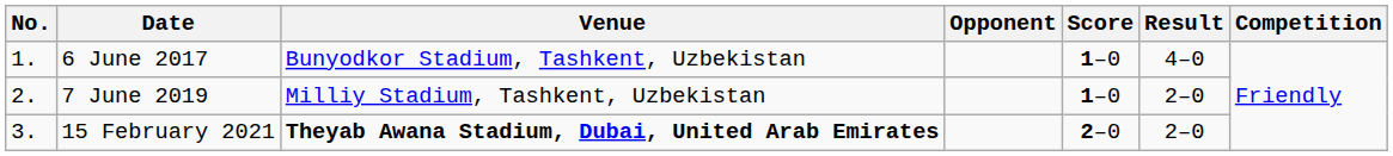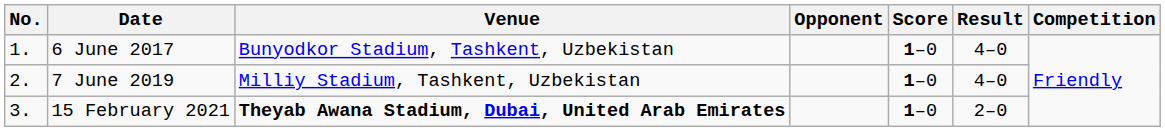 <table class="wikitable" style="font-size:100%;">
 <tr>
 <th>No.</th>
 <th>Date</th>
 <th>Venue</th>
 <th>Opponent</th>
 <th>Score</th>
 <th>Result</th>
 <th>Competition</th>
 </tr>
 <tr>
 <td>1.</td>
 <td>6 June 2017</td>
 <td><a href='#'>Bunyodkor Stadium</a>, <a href='#'>Tashkent</a>, Uzbekistan</td>
 <td></td>
 <td align=center><strong>1</strong>–0</td>
 <td align=center>4–0</td>
 <td rowspan=3><a href='#'>Friendly</a></td>
 </tr>
 <tr>
 <td>2.</td>
 <td>7 June 2019</td>
 <td><a href='#'>Milliy Stadium</a>, Tashkent, Uzbekistan</td>
 <td></td>
 <td align=center><strong>1</strong>–0</td>
-<td align=center>2–0</td>
+<td align=center>4–0</td>
 </tr>
 <tr>
 <td>3.</td>
 <td>15 February 2021</td>
 <td><strong>Theyab Awana Stadium, <a href='#'>Dubai</a>, United Arab Emirates</strong></td>
 <td></td>
-<td align=center><strong>2</strong>–0</td>
+<td align=center><strong>1</strong>–0</td>
 <td align=center>2–0</td>
 </tr>
 </table>
